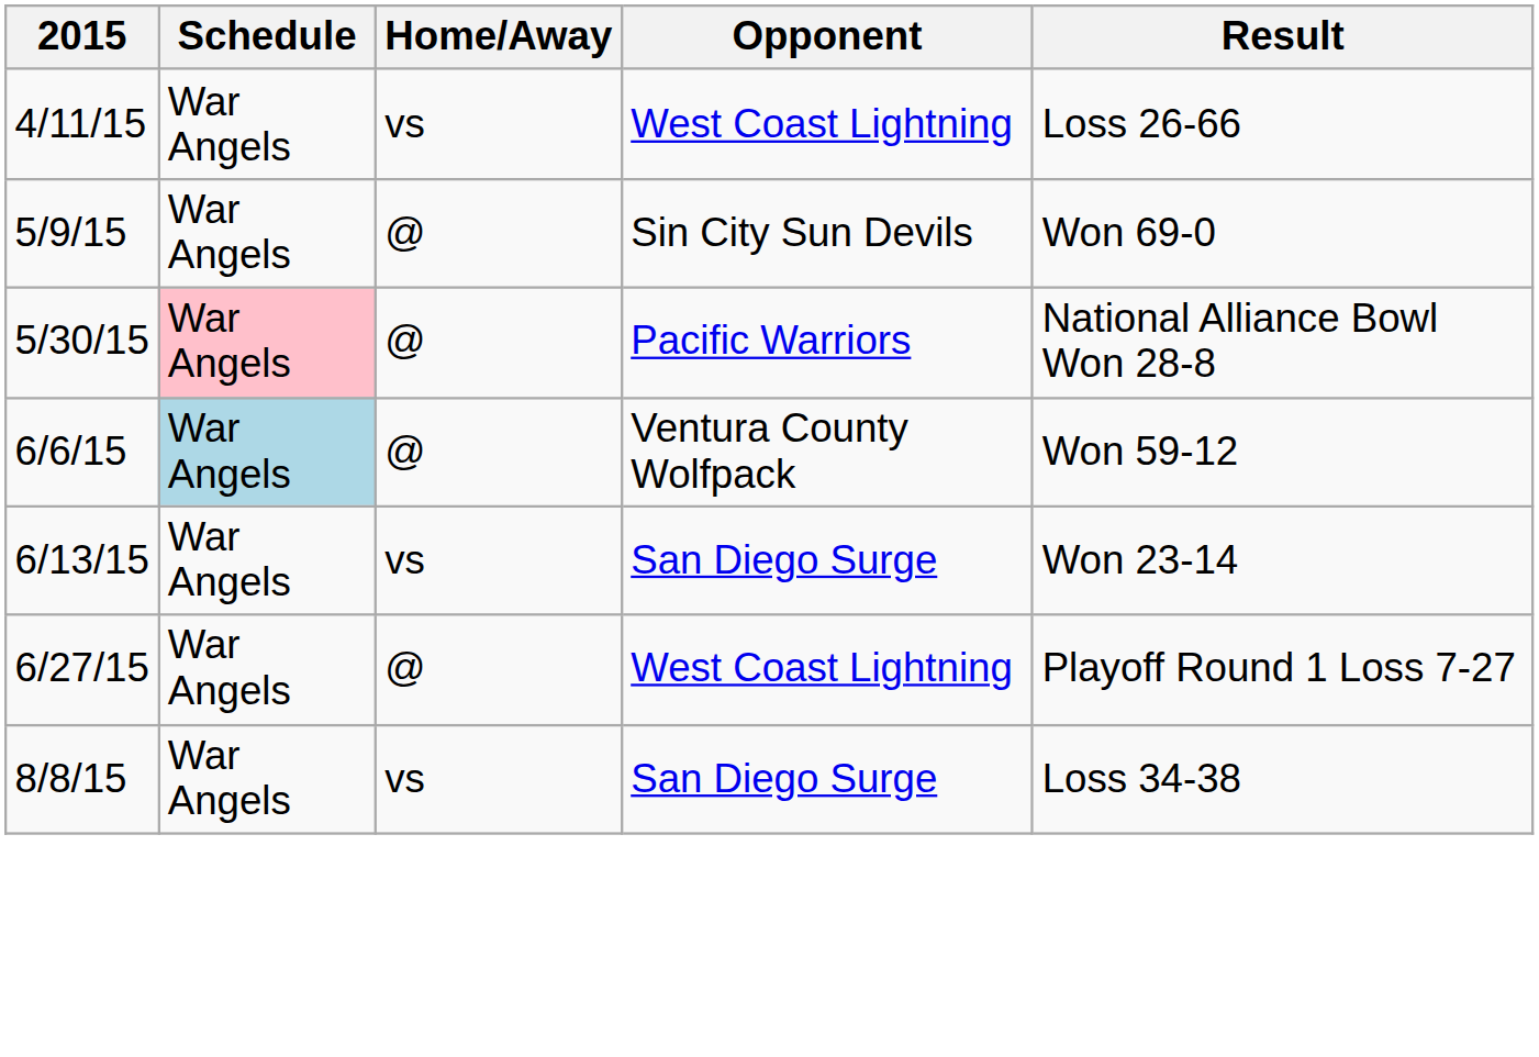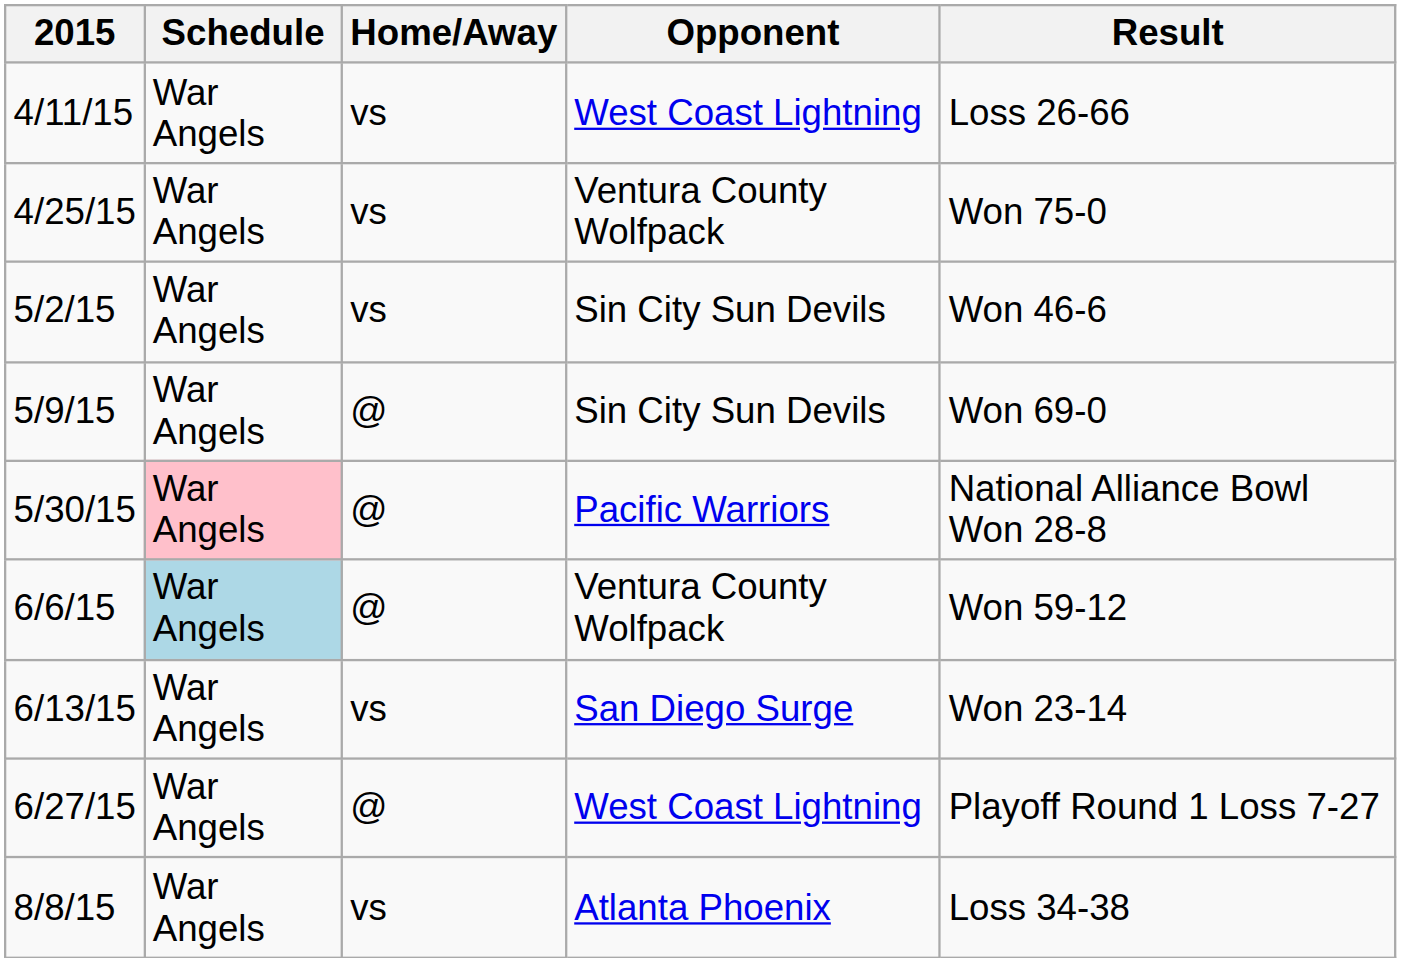 <table class="wikitable">
 <tr>
 <th>2015</th>
 <th>Schedule</th>
 <th>Home/Away</th>
 <th>Opponent</th>
 <th>Result</th>
 </tr>
 <tr>
 <td>4/11/15</td>
 <td>War Angels</td>
 <td><div>vs</div></td>
 <td><a href='#'>West Coast Lightning</a></td>
 <td>Loss 26-66</td>
+</tr>
+<tr>
+<td>4/25/15</td>
+<td>War Angels</td>
+<td><div>vs</div></td>
+<td>Ventura County Wolfpack</td>
+<td>Won 75-0</td>
+</tr>
+<tr>
+<td>5/2/15</td>
+<td>War Angels</td>
+<td><div>vs</div></td>
+<td>Sin City Sun Devils</td>
+<td>Won 46-6</td>
 </tr>
 <tr>
 <td>5/9/15</td>
 <td>War Angels</td>
 <td><div>@</div></td>
 <td>Sin City Sun Devils</td>
 <td>Won 69-0</td>
 </tr>
 <tr>
 <td>5/30/15</td>
 <td style="background: pink;">War Angels</td>
 <td><div>@</div></td>
 <td><a href='#'>Pacific Warriors</a></td>
 <td>National Alliance Bowl Won 28-8</td>
 </tr>
 <tr>
 <td>6/6/15</td>
 <td style="background: lightblue;">War Angels</td>
 <td><div>@</div></td>
 <td>Ventura County Wolfpack</td>
 <td>Won 59-12</td>
 </tr>
 <tr>
 <td>6/13/15</td>
 <td>War Angels</td>
 <td><div>vs</div></td>
 <td><a href='#'>San Diego Surge</a></td>
 <td>Won 23-14</td>
 </tr>
 <tr>
 <td>6/27/15</td>
 <td>War Angels</td>
 <td><div>@</div></td>
 <td><a href='#'>West Coast Lightning</a></td>
 <td>Playoff Round 1 Loss 7-27</td>
 </tr>
 <tr>
 <td>8/8/15</td>
 <td>War Angels</td>
 <td><div>vs</div></td>
-<td><a href='#'>San Diego Surge</a></td>
+<td><a href='#'>Atlanta Phoenix</a></td>
 <td>Loss 34-38</td>
 </tr>
 </table>
